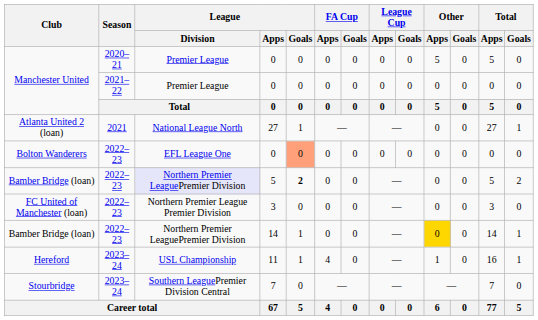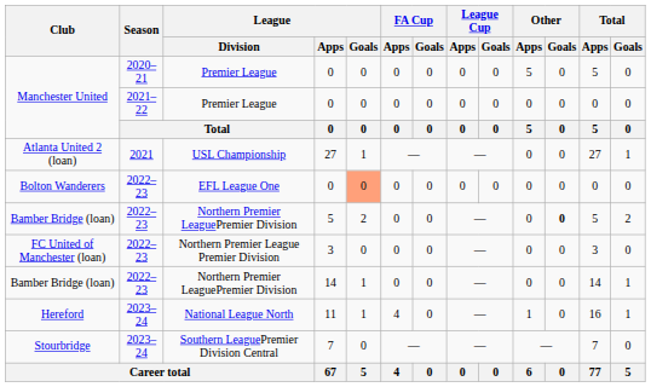 <table class="wikitable" style="text-align:center">
 <tr>
 <th rowspan="2">Club</th>
 <th rowspan="2">Season</th>
 <th colspan="3">League</th>
 <th colspan="2"><a href='#'>FA Cup</a></th>
 <th colspan="2"><a href='#'>League Cup</a></th>
 <th colspan="2">Other</th>
 <th colspan="2">Total</th>
 </tr>
 <tr>
 <th>Division</th>
 <th>Apps</th>
 <th>Goals</th>
 <th>Apps</th>
 <th>Goals</th>
 <th>Apps</th>
 <th>Goals</th>
 <th>Apps</th>
 <th>Goals</th>
 <th>Apps</th>
 <th>Goals</th>
 </tr>
 <tr>
 <td rowspan="3"><a href='#'>Manchester United</a></td>
 <td><a href='#'>2020–21</a></td>
 <td><a href='#'>Premier League</a></td>
 <td>0</td>
 <td>0</td>
 <td>0</td>
 <td>0</td>
 <td>0</td>
 <td>0</td>
 <td>5</td>
 <td>0</td>
 <td>5</td>
 <td>0</td>
 </tr>
 <tr>
 <td><a href='#'>2021–22</a></td>
 <td>Premier League</td>
 <td>0</td>
 <td>0</td>
 <td>0</td>
 <td>0</td>
 <td>0</td>
 <td>0</td>
 <td>0</td>
 <td>0</td>
 <td>0</td>
 <td>0</td>
 </tr>
 <tr>
 <th colspan="2">Total</th>
 <th>0</th>
 <th>0</th>
 <th>0</th>
 <th>0</th>
 <th>0</th>
 <th>0</th>
 <th>5</th>
 <th>0</th>
 <th>5</th>
 <th>0</th>
 </tr>
 <tr>
 <td><a href='#'>Atlanta United 2</a> (loan)</td>
 <td><a href='#'>2021</a></td>
-<td><a href='#'>National League North</a></td>
+<td><a href='#'>USL Championship</a></td>
 <td>27</td>
 <td>1</td>
 <td colspan="2">—</td>
 <td colspan="2">—</td>
 <td>0</td>
 <td>0</td>
 <td>27</td>
 <td>1</td>
 </tr>
 <tr>
 <td><a href='#'>Bolton Wanderers</a></td>
 <td><a href='#'>2022–23</a></td>
 <td><a href='#'>EFL League One</a></td>
 <td>0</td>
 <td style="background: lightsalmon;">0</td>
 <td>0</td>
 <td>0</td>
 <td>0</td>
 <td>0</td>
 <td>0</td>
 <td>0</td>
 <td>0</td>
 <td>0</td>
 </tr>
 <tr>
 <td><a href='#'>Bamber Bridge</a> (loan)</td>
 <td><a href='#'>2022–23</a></td>
-<td style="background: lavender;"><a href='#'>Northern Premier League</a>Premier Division</td>
+<td><a href='#'>Northern Premier League</a>Premier Division</td>
 <td>5</td>
-<td><strong>2</strong></td>
+<td>2</td>
 <td>0</td>
 <td>0</td>
 <td colspan="2">—</td>
 <td>0</td>
-<td>0</td>
+<td><strong>0</strong></td>
 <td>5</td>
 <td>2</td>
 </tr>
 <tr>
 <td><a href='#'>FC United of Manchester</a> (loan)</td>
 <td><a href='#'>2022–23</a></td>
 <td>Northern Premier League Premier Division</td>
 <td>3</td>
 <td>0</td>
 <td>0</td>
 <td>0</td>
 <td colspan="2">—</td>
 <td>0</td>
 <td>0</td>
 <td>3</td>
 <td>0</td>
 </tr>
 <tr>
 <td>Bamber Bridge (loan)</td>
 <td><a href='#'>2022–23</a></td>
 <td>Northern Premier LeaguePremier Division</td>
 <td>14</td>
 <td>1</td>
 <td>0</td>
 <td>0</td>
 <td colspan="2">—</td>
-<td style="background: gold;">0</td>
+<td>0</td>
 <td>0</td>
 <td>14</td>
 <td>1</td>
 </tr>
 <tr>
 <td><a href='#'>Hereford</a></td>
 <td><a href='#'>2023–24</a></td>
-<td><a href='#'>USL Championship</a></td>
+<td><a href='#'>National League North</a></td>
 <td>11</td>
 <td>1</td>
 <td>4</td>
 <td>0</td>
 <td colspan="2">—</td>
 <td>1</td>
 <td>0</td>
 <td>16</td>
 <td>1</td>
 </tr>
 <tr>
 <td><a href='#'>Stourbridge</a></td>
 <td><a href='#'>2023–24</a></td>
 <td><a href='#'>Southern League</a>Premier Division Central</td>
 <td>7</td>
 <td>0</td>
 <td colspan="2">—</td>
 <td colspan="2">—</td>
 <td colspan="2">—</td>
 <td>7</td>
 <td>0</td>
 </tr>
 <tr>
 <th colspan="3">Career total</th>
 <th>67</th>
 <th>5</th>
 <th>4</th>
 <th>0</th>
 <th>0</th>
 <th>0</th>
 <th>6</th>
 <th>0</th>
 <th>77</th>
 <th>5</th>
 </tr>
 </table>
